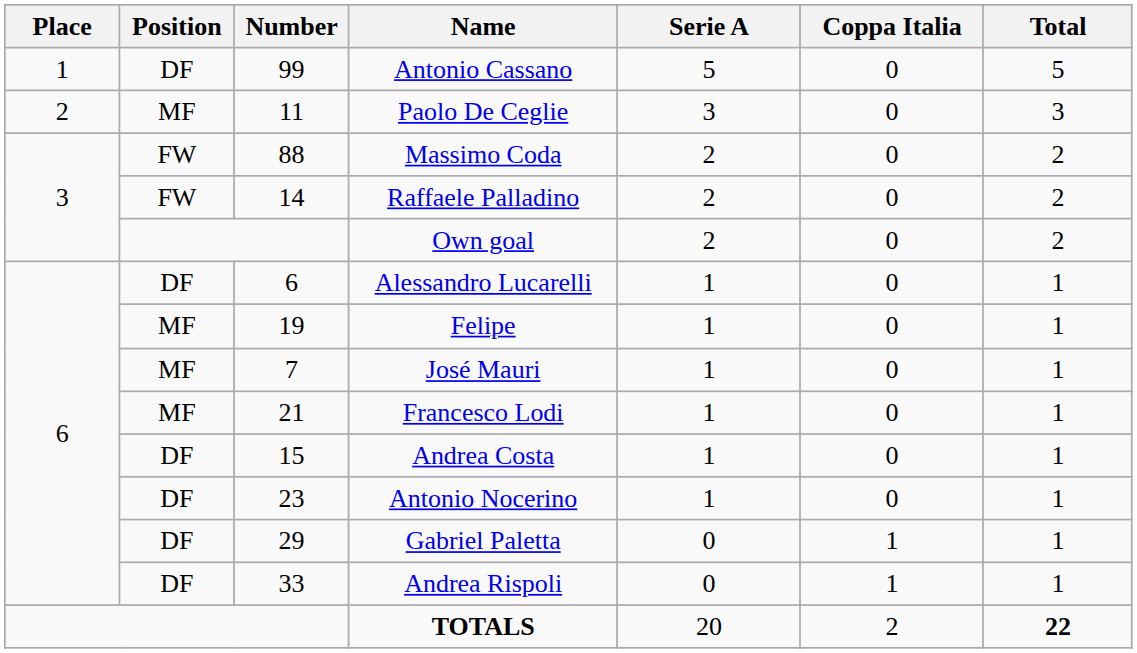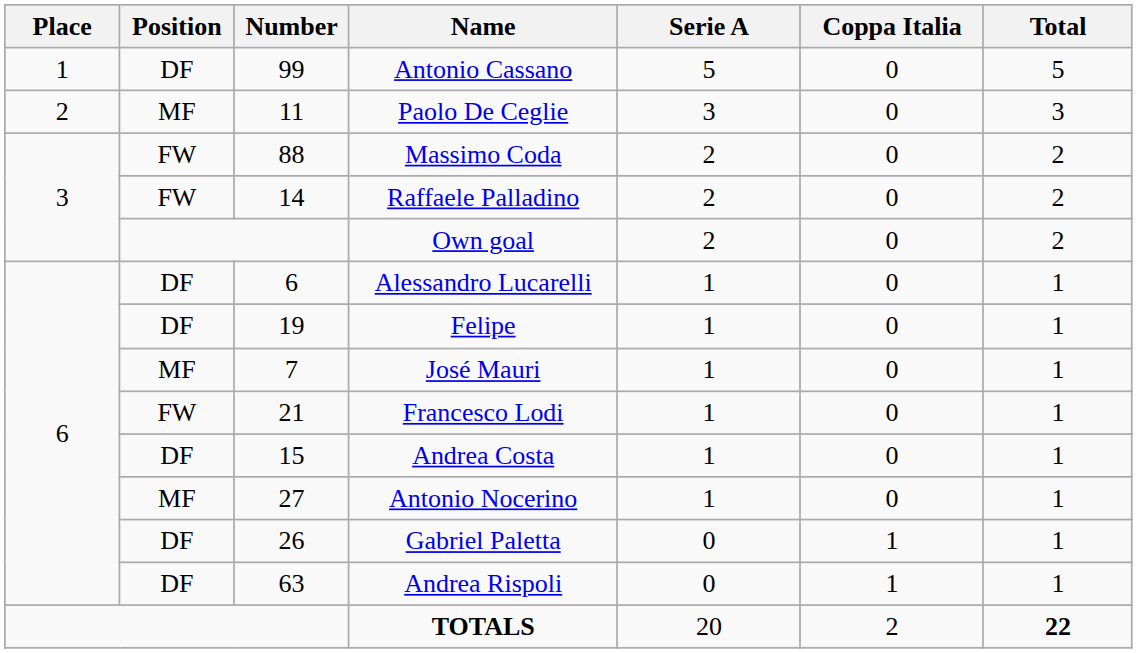 <table class="wikitable" style="font-size: 95%; text-align: center;">
 <tr>
 <th width=60>Place</th>
 <th width=60>Position</th>
 <th width=60>Number</th>
 <th width=150>Name</th>
 <th width=100>Serie A</th>
 <th width=100>Coppa Italia</th>
 <th width=80>Total</th>
 </tr>
 <tr>
 <td>1</td>
 <td>DF</td>
 <td>99</td>
 <td><a href='#'>Antonio Cassano</a></td>
 <td>5</td>
 <td>0</td>
 <td>5</td>
 </tr>
 <tr>
 <td>2</td>
 <td>MF</td>
 <td>11</td>
 <td><a href='#'>Paolo De Ceglie</a></td>
 <td>3</td>
 <td>0</td>
 <td>3</td>
 </tr>
 <tr>
 <td rowspan="3">3</td>
 <td>FW</td>
 <td>88</td>
 <td><a href='#'>Massimo Coda</a></td>
 <td>2</td>
 <td>0</td>
 <td>2</td>
 </tr>
 <tr>
 <td>FW</td>
 <td>14</td>
 <td><a href='#'>Raffaele Palladino</a></td>
 <td>2</td>
 <td>0</td>
 <td>2</td>
 </tr>
 <tr>
 <td colspan="2"></td>
 <td><a href='#'>Own goal</a></td>
 <td>2</td>
 <td>0</td>
 <td>2</td>
 </tr>
 <tr>
 <td rowspan="8">6</td>
 <td>DF</td>
 <td>6</td>
 <td><a href='#'>Alessandro Lucarelli</a></td>
 <td>1</td>
 <td>0</td>
 <td>1</td>
 </tr>
 <tr>
-<td>MF</td>
+<td>DF</td>
 <td>19</td>
 <td><a href='#'>Felipe</a></td>
 <td>1</td>
 <td>0</td>
 <td>1</td>
 </tr>
 <tr>
 <td>MF</td>
 <td>7</td>
 <td><a href='#'>José Mauri</a></td>
 <td>1</td>
 <td>0</td>
 <td>1</td>
 </tr>
 <tr>
-<td>MF</td>
+<td>FW</td>
 <td>21</td>
 <td><a href='#'>Francesco Lodi</a></td>
 <td>1</td>
 <td>0</td>
 <td>1</td>
 </tr>
 <tr>
 <td>DF</td>
 <td>15</td>
 <td><a href='#'>Andrea Costa</a></td>
 <td>1</td>
 <td>0</td>
 <td>1</td>
 </tr>
 <tr>
-<td>DF</td>
-<td>23</td>
+<td>MF</td>
+<td>27</td>
 <td><a href='#'>Antonio Nocerino</a></td>
 <td>1</td>
 <td>0</td>
 <td>1</td>
 </tr>
 <tr>
 <td>DF</td>
-<td>29</td>
+<td>26</td>
 <td><a href='#'>Gabriel Paletta</a></td>
 <td>0</td>
 <td>1</td>
 <td>1</td>
 </tr>
 <tr>
 <td>DF</td>
-<td>33</td>
+<td>63</td>
 <td><a href='#'>Andrea Rispoli</a></td>
 <td>0</td>
 <td>1</td>
 <td>1</td>
 </tr>
 <tr>
 <td colspan="3"></td>
 <td><strong>TOTALS</strong></td>
 <td>20</td>
 <td>2</td>
 <td><strong>22</strong></td>
 </tr>
 </table>
